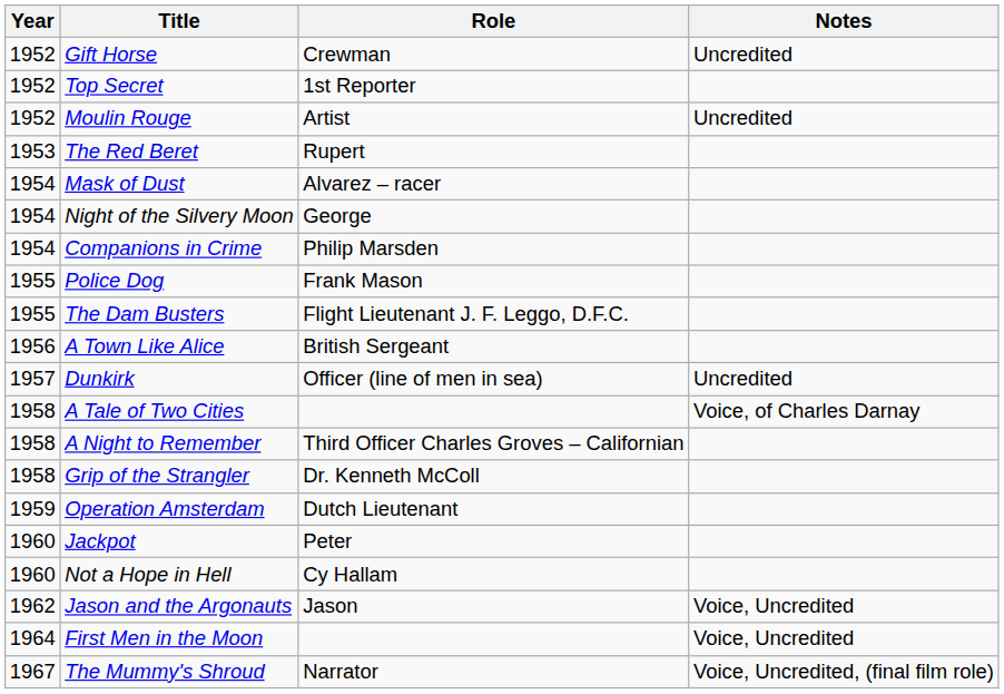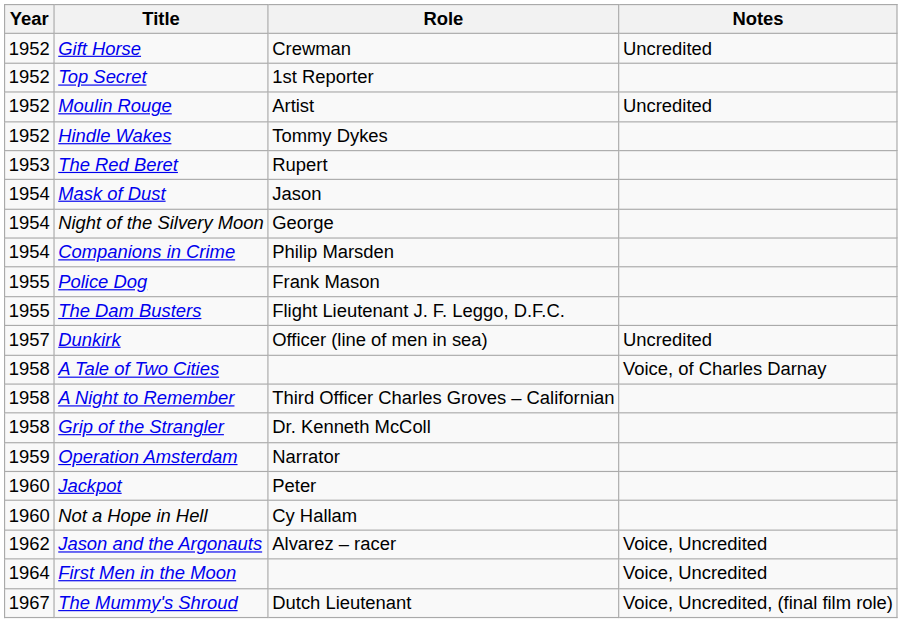 <table class="wikitable">
 <tr>
 <th>Year</th>
 <th>Title</th>
 <th>Role</th>
 <th>Notes</th>
 </tr>
 <tr>
 <td>1952</td>
 <td><em><a href='#'>Gift Horse</a></em></td>
 <td>Crewman</td>
 <td>Uncredited</td>
 </tr>
 <tr>
 <td>1952</td>
 <td><em><a href='#'>Top Secret</a></em></td>
 <td>1st Reporter</td>
 <td></td>
 </tr>
 <tr>
 <td>1952</td>
 <td><em><a href='#'>Moulin Rouge</a></em></td>
 <td>Artist</td>
 <td>Uncredited</td>
 </tr>
 <tr>
+<td>1952</td>
+<td><em><a href='#'>Hindle Wakes</a></em></td>
+<td>Tommy Dykes</td>
+<td></td>
+</tr>
+<tr>
 <td>1953</td>
 <td><em><a href='#'>The Red Beret</a></em></td>
 <td>Rupert</td>
 <td></td>
 </tr>
 <tr>
 <td>1954</td>
 <td><em><a href='#'>Mask of Dust</a></em></td>
-<td>Alvarez – racer</td>
+<td>Jason</td>
 <td></td>
 </tr>
 <tr>
 <td>1954</td>
 <td><em>Night of the Silvery Moon</em></td>
 <td>George</td>
 <td></td>
 </tr>
 <tr>
 <td>1954</td>
 <td><em><a href='#'>Companions in Crime</a></em></td>
 <td>Philip Marsden</td>
 <td></td>
 </tr>
 <tr>
 <td>1955</td>
 <td><em><a href='#'>Police Dog</a></em></td>
 <td>Frank Mason</td>
 <td></td>
 </tr>
 <tr>
 <td>1955</td>
 <td><em><a href='#'>The Dam Busters</a></em></td>
 <td>Flight Lieutenant J. F. Leggo, D.F.C.</td>
-<td></td>
-</tr>
-<tr>
-<td>1956</td>
-<td><em><a href='#'>A Town Like Alice</a></em></td>
-<td>British Sergeant</td>
 <td></td>
 </tr>
 <tr>
 <td>1957</td>
 <td><em><a href='#'>Dunkirk</a></em></td>
 <td>Officer (line of men in sea)</td>
 <td>Uncredited</td>
 </tr>
 <tr>
 <td>1958</td>
 <td><em><a href='#'>A Tale of Two Cities</a></em></td>
 <td></td>
 <td>Voice, of Charles Darnay</td>
 </tr>
 <tr>
 <td>1958</td>
 <td><em><a href='#'>A Night to Remember</a></em></td>
 <td>Third Officer Charles Groves – Californian</td>
 <td></td>
 </tr>
 <tr>
 <td>1958</td>
 <td><em><a href='#'>Grip of the Strangler</a></em></td>
 <td>Dr. Kenneth McColl</td>
 <td></td>
 </tr>
 <tr>
 <td>1959</td>
 <td><em><a href='#'>Operation Amsterdam</a></em></td>
-<td>Dutch Lieutenant</td>
+<td>Narrator</td>
 <td></td>
 </tr>
 <tr>
 <td>1960</td>
 <td><em><a href='#'>Jackpot</a></em></td>
 <td>Peter</td>
 <td></td>
 </tr>
 <tr>
 <td>1960</td>
 <td><em>Not a Hope in Hell</em></td>
 <td>Cy Hallam</td>
 <td></td>
 </tr>
 <tr>
 <td>1962</td>
 <td><em><a href='#'>Jason and the Argonauts</a></em></td>
-<td>Jason</td>
+<td>Alvarez – racer</td>
 <td>Voice, Uncredited</td>
 </tr>
 <tr>
 <td>1964</td>
 <td><em><a href='#'>First Men in the Moon</a></em></td>
 <td></td>
 <td>Voice, Uncredited</td>
 </tr>
 <tr>
 <td>1967</td>
 <td><em><a href='#'>The Mummy's Shroud</a></em></td>
-<td>Narrator</td>
+<td>Dutch Lieutenant</td>
 <td>Voice, Uncredited, (final film role)</td>
 </tr>
 </table>
